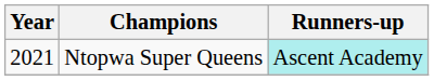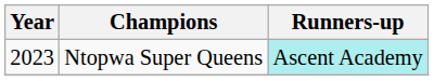 <table class="wikitable">
 <tr>
 <th>Year</th>
 <th>Champions</th>
 <th>Runners-up</th>
 </tr>
 <tr>
-<td>2021</td>
+<td>2023</td>
 <td>Ntopwa Super Queens</td>
 <td style="background: paleturquoise;">Ascent Academy</td>
 </tr>
 <tr>
 </tr>
 </table>
